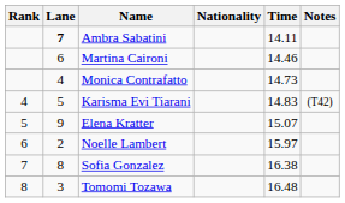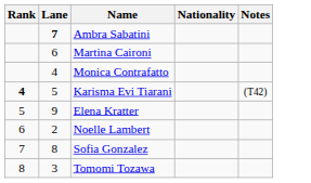 <table class="wikitable sortable" style="text-align:center">
 <tr>
 <th>Rank</th>
 <th>Lane</th>
 <th>Name</th>
 <th>Nationality</th>
-<th>Time</th>
 <th>Notes</th>
 </tr>
 <tr>
 <td></td>
 <td><strong>7</strong></td>
 <td align="left"><a href='#'>Ambra Sabatini</a></td>
 <td align="left"></td>
-<td>14.11</td>
 <td><strong></strong></td>
 </tr>
 <tr>
 <td></td>
 <td>6</td>
 <td align="left"><a href='#'>Martina Caironi</a></td>
 <td align="left"></td>
-<td>14.46</td>
 <td></td>
 </tr>
 <tr>
 <td></td>
 <td>4</td>
 <td align="left"><a href='#'>Monica Contrafatto</a></td>
 <td align="left"></td>
-<td>14.73</td>
 <td></td>
 </tr>
 <tr>
-<td>4</td>
+<td><strong>4</strong></td>
 <td>5</td>
 <td align="left"><a href='#'>Karisma Evi Tiarani</a></td>
 <td align="left"></td>
-<td>14.83</td>
 <td> <small>(T42)</small></td>
 </tr>
 <tr>
 <td>5</td>
 <td>9</td>
 <td align="left"><a href='#'>Elena Kratter</a></td>
 <td align="left"></td>
-<td>15.07</td>
 <td></td>
 </tr>
 <tr>
 <td>6</td>
 <td>2</td>
 <td align="left"><a href='#'>Noelle Lambert</a></td>
 <td align="left"></td>
-<td>15.97</td>
 <td></td>
 </tr>
 <tr>
 <td>7</td>
 <td>8</td>
 <td align="left"><a href='#'>Sofia Gonzalez</a></td>
 <td align="left"></td>
-<td>16.38</td>
 <td></td>
 </tr>
 <tr>
 <td>8</td>
 <td>3</td>
 <td align="left"><a href='#'>Tomomi Tozawa</a></td>
 <td align="left"></td>
-<td>16.48</td>
 <td></td>
 </tr>
 </table>
